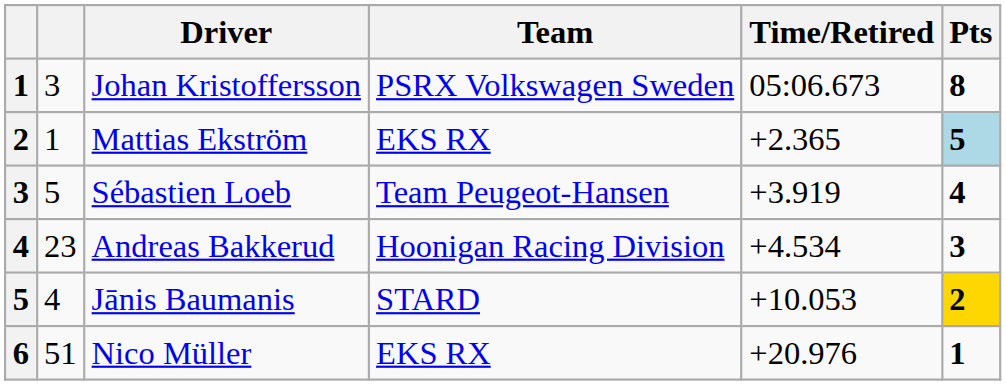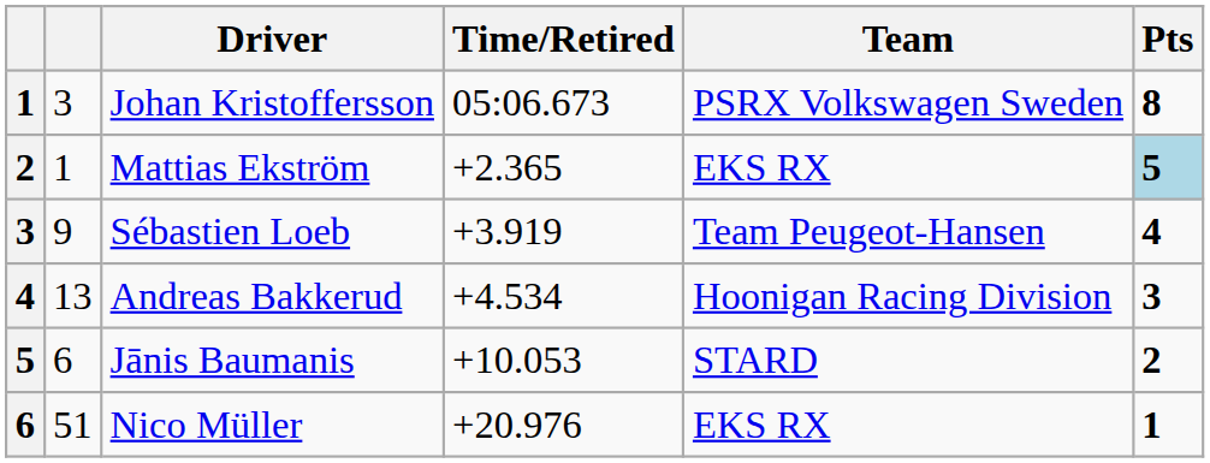 <table class=wikitable style="font-size:95%">
 <tr>
 <th></th>
 <th></th>
 <th>Driver</th>
+<th>Time/Retired</th>
 <th>Team</th>
-<th>Time/Retired</th>
 <th>Pts</th>
 </tr>
 <tr>
 <th>1</th>
 <td>3</td>
 <td> <a href='#'>Johan Kristoffersson</a></td>
+<td>05:06.673</td>
 <td><a href='#'>PSRX Volkswagen Sweden</a></td>
-<td>05:06.673</td>
 <td><strong>8</strong></td>
 </tr>
 <tr>
 <th>2</th>
 <td>1</td>
 <td> <a href='#'>Mattias Ekström</a></td>
+<td>+2.365</td>
 <td><a href='#'>EKS RX</a></td>
-<td>+2.365</td>
 <td style="background: lightblue;"><strong>5</strong></td>
 </tr>
 <tr>
 <th>3</th>
-<td>5</td>
+<td>9</td>
 <td> <a href='#'>Sébastien Loeb</a></td>
+<td>+3.919</td>
 <td><a href='#'>Team Peugeot-Hansen</a></td>
-<td>+3.919</td>
 <td><strong>4</strong></td>
 </tr>
 <tr>
 <th>4</th>
-<td>23</td>
+<td>13</td>
 <td> <a href='#'>Andreas Bakkerud</a></td>
+<td>+4.534</td>
 <td><a href='#'>Hoonigan Racing Division</a></td>
-<td>+4.534</td>
 <td><strong>3</strong></td>
 </tr>
 <tr>
 <th>5</th>
-<td>4</td>
+<td>6</td>
 <td> <a href='#'>Jānis Baumanis</a></td>
+<td>+10.053</td>
 <td><a href='#'>STARD</a></td>
-<td>+10.053</td>
-<td style="background: gold;"><strong>2</strong></td>
+<td><strong>2</strong></td>
 </tr>
 <tr>
 <th>6</th>
 <td>51</td>
 <td> <a href='#'>Nico Müller</a></td>
+<td>+20.976</td>
 <td><a href='#'>EKS RX</a></td>
-<td>+20.976</td>
 <td><strong>1</strong></td>
 </tr>
 </table>
